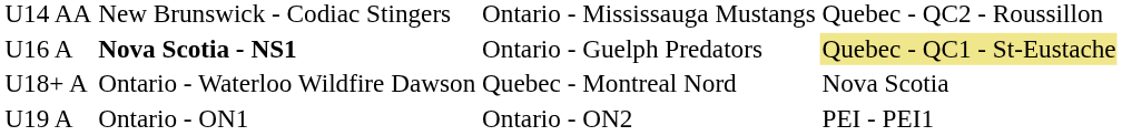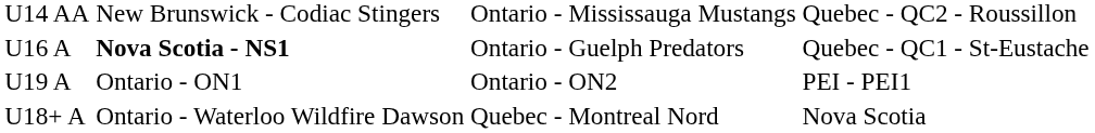 <table>
 <tr>
 <td>U14 AA</td>
 <td> New Brunswick - Codiac Stingers</td>
 <td> Ontario - Mississauga Mustangs</td>
 <td>    Quebec - QC2  - Roussillon</td>
 </tr>
 <tr>
 <td>U16 A</td>
 <td><strong>    Nova Scotia -  NS1</strong></td>
 <td>    Ontario - Guelph Predators</td>
-<td style="background: khaki;">   Quebec - QC1 - St-Eustache</td>
+<td>   Quebec - QC1 - St-Eustache</td>
+</tr>
+<tr>
+<td>U19 A</td>
+<td>    Ontario - ON1</td>
+<td>   Ontario - ON2</td>
+<td> PEI - PEI1</td>
 </tr>
 <tr>
 <td>U18+ A</td>
 <td> Ontario - Waterloo Wildfire Dawson</td>
 <td> Quebec - Montreal Nord</td>
 <td> Nova Scotia</td>
 </tr>
-<tr>
-<td>U19 A</td>
-<td>    Ontario - ON1</td>
-<td>   Ontario - ON2</td>
-<td> PEI - PEI1</td>
-</tr>
 </table>
